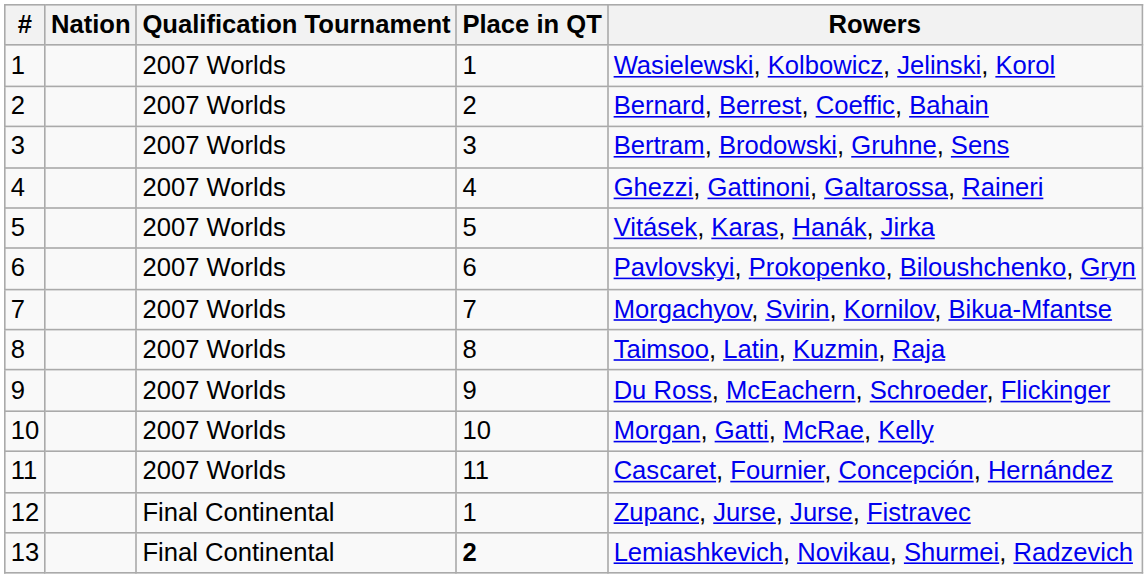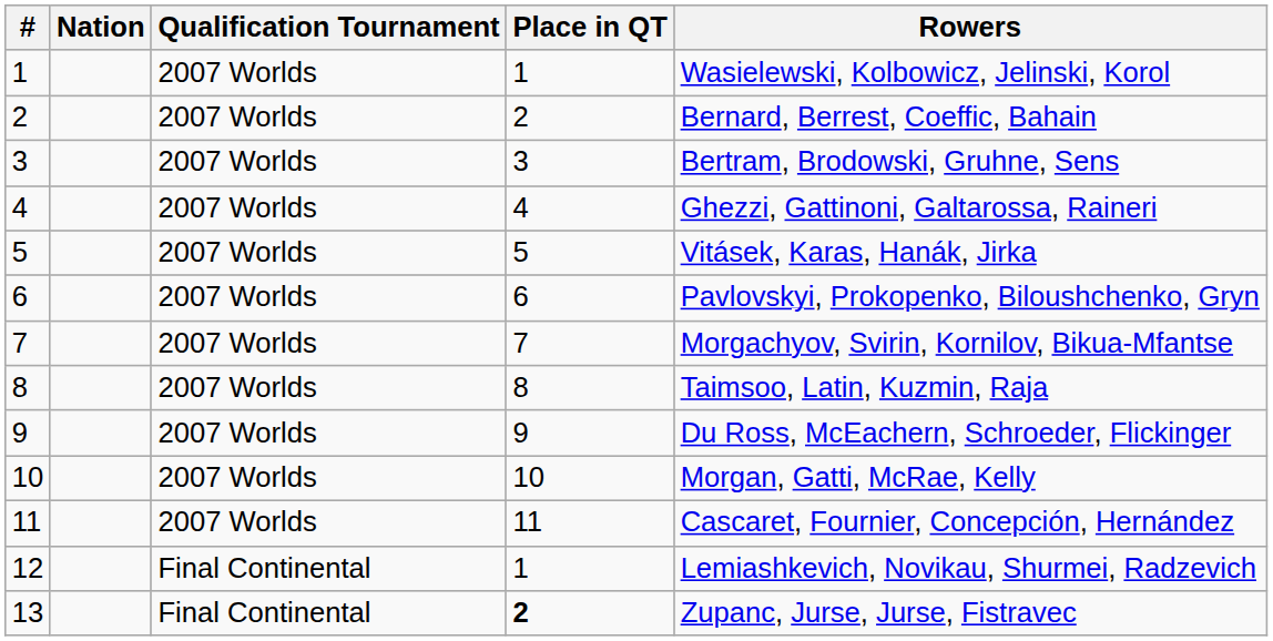 <table class="wikitable">
 <tr>
 <th>#</th>
 <th>Nation</th>
 <th>Qualification Tournament</th>
 <th>Place in QT</th>
 <th>Rowers</th>
 </tr>
 <tr>
 <td>1</td>
 <td></td>
 <td>2007 Worlds</td>
 <td>1</td>
 <td><a href='#'>Wasielewski</a>, <a href='#'>Kolbowicz</a>, <a href='#'>Jelinski</a>, <a href='#'>Korol</a></td>
 </tr>
 <tr>
 <td>2</td>
 <td></td>
 <td>2007 Worlds</td>
 <td>2</td>
 <td><a href='#'>Bernard</a>, <a href='#'>Berrest</a>, <a href='#'>Coeffic</a>, <a href='#'>Bahain</a></td>
 </tr>
 <tr>
 <td>3</td>
 <td></td>
 <td>2007 Worlds</td>
 <td>3</td>
 <td><a href='#'>Bertram</a>, <a href='#'>Brodowski</a>, <a href='#'>Gruhne</a>, <a href='#'>Sens</a></td>
 </tr>
 <tr>
 <td>4</td>
 <td></td>
 <td>2007 Worlds</td>
 <td>4</td>
 <td><a href='#'>Ghezzi</a>, <a href='#'>Gattinoni</a>, <a href='#'>Galtarossa</a>, <a href='#'>Raineri</a></td>
 </tr>
 <tr>
 <td>5</td>
 <td></td>
 <td>2007 Worlds</td>
 <td>5</td>
 <td><a href='#'>Vitásek</a>, <a href='#'>Karas</a>, <a href='#'>Hanák</a>, <a href='#'>Jirka</a></td>
 </tr>
 <tr>
 <td>6</td>
 <td></td>
 <td>2007 Worlds</td>
 <td>6</td>
 <td><a href='#'>Pavlovskyi</a>, <a href='#'>Prokopenko</a>, <a href='#'>Biloushchenko</a>, <a href='#'>Gryn</a></td>
 </tr>
 <tr>
 <td>7</td>
 <td></td>
 <td>2007 Worlds</td>
 <td>7</td>
 <td><a href='#'>Morgachyov</a>, <a href='#'>Svirin</a>, <a href='#'>Kornilov</a>, <a href='#'>Bikua-Mfantse</a></td>
 </tr>
 <tr>
 <td>8</td>
 <td></td>
 <td>2007 Worlds</td>
 <td>8</td>
 <td><a href='#'>Taimsoo</a>, <a href='#'>Latin</a>, <a href='#'>Kuzmin</a>, <a href='#'>Raja</a></td>
 </tr>
 <tr>
 <td>9</td>
 <td></td>
 <td>2007 Worlds</td>
 <td>9</td>
 <td><a href='#'>Du Ross</a>, <a href='#'>McEachern</a>, <a href='#'>Schroeder</a>, <a href='#'>Flickinger</a></td>
 </tr>
 <tr>
 <td>10</td>
 <td></td>
 <td>2007 Worlds</td>
 <td>10</td>
 <td><a href='#'>Morgan</a>, <a href='#'>Gatti</a>, <a href='#'>McRae</a>, <a href='#'>Kelly</a></td>
 </tr>
 <tr>
 <td>11</td>
 <td></td>
 <td>2007 Worlds</td>
 <td>11</td>
 <td><a href='#'>Cascaret</a>, <a href='#'>Fournier</a>, <a href='#'>Concepción</a>, <a href='#'>Hernández</a></td>
 </tr>
 <tr>
 <td>12</td>
 <td></td>
 <td>Final Continental</td>
 <td>1</td>
-<td><a href='#'>Zupanc</a>, <a href='#'>Jurse</a>, <a href='#'>Jurse</a>, <a href='#'>Fistravec</a></td>
+<td><a href='#'>Lemiashkevich</a>, <a href='#'>Novikau</a>, <a href='#'>Shurmei</a>, <a href='#'>Radzevich</a></td>
 </tr>
 <tr>
 <td>13</td>
 <td></td>
 <td>Final Continental</td>
 <td><strong>2</strong></td>
-<td><a href='#'>Lemiashkevich</a>, <a href='#'>Novikau</a>, <a href='#'>Shurmei</a>, <a href='#'>Radzevich</a></td>
+<td><a href='#'>Zupanc</a>, <a href='#'>Jurse</a>, <a href='#'>Jurse</a>, <a href='#'>Fistravec</a></td>
 </tr>
 </table>
